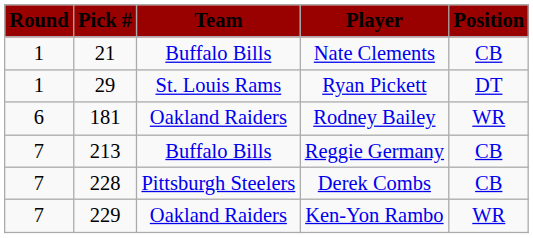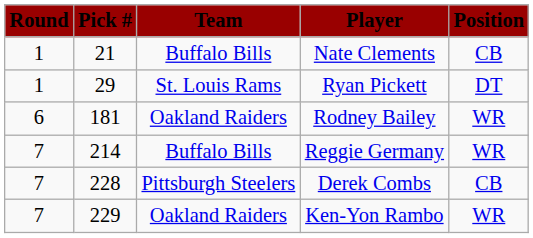 <table class="wikitable" style="text-align:center">
 <tr style="background:#900;">
 <td><strong><span>Round</span></strong></td>
 <td><strong><span>Pick #</span></strong></td>
 <td><strong><span>Team</span></strong></td>
 <td><strong><span>Player</span></strong></td>
 <td><strong><span>Position</span></strong></td>
 </tr>
 <tr>
 <td>1</td>
 <td align=center>21</td>
 <td><a href='#'>Buffalo Bills</a></td>
 <td><a href='#'>Nate Clements</a></td>
 <td><a href='#'>CB</a></td>
 </tr>
 <tr>
 <td>1</td>
 <td align=center>29</td>
 <td><a href='#'>St. Louis Rams</a></td>
 <td><a href='#'>Ryan Pickett</a></td>
 <td><a href='#'>DT</a></td>
 </tr>
 <tr>
 <td>6</td>
 <td align=center>181</td>
 <td><a href='#'>Oakland Raiders</a></td>
 <td><a href='#'>Rodney Bailey</a></td>
 <td><a href='#'>WR</a></td>
 </tr>
 <tr>
 <td>7</td>
-<td align=center>213</td>
+<td align=center>214</td>
 <td><a href='#'>Buffalo Bills</a></td>
 <td><a href='#'>Reggie Germany</a></td>
-<td><a href='#'>CB</a></td>
+<td><a href='#'>WR</a></td>
 </tr>
 <tr>
 <td>7</td>
 <td align=center>228</td>
 <td><a href='#'>Pittsburgh Steelers</a></td>
 <td><a href='#'>Derek Combs</a></td>
 <td><a href='#'>CB</a></td>
 </tr>
 <tr>
 <td>7</td>
 <td align=center>229</td>
 <td><a href='#'>Oakland Raiders</a></td>
 <td><a href='#'>Ken-Yon Rambo</a></td>
 <td><a href='#'>WR</a></td>
 </tr>
 </table>
